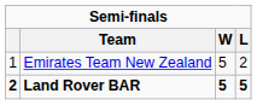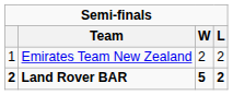 <table class="wikitable">
 <tr>
 <td colspan="4" style="text-align:center;"><strong>Semi-finals</strong></td>
 </tr>
 <tr>
 <th></th>
 <th>Team</th>
 <th>W</th>
 <th>L</th>
 </tr>
 <tr>
 <td>1</td>
 <td> <a href='#'>Emirates Team New Zealand</a></td>
-<td>5</td>
+<td>2</td>
 <td>2</td>
 </tr>
 <tr>
 <td><strong>2</strong></td>
 <td> <strong>Land Rover BAR</strong></td>
 <td><strong>5</strong></td>
-<td><strong>5</strong></td>
+<td><strong>2</strong></td>
 </tr>
 </table>
